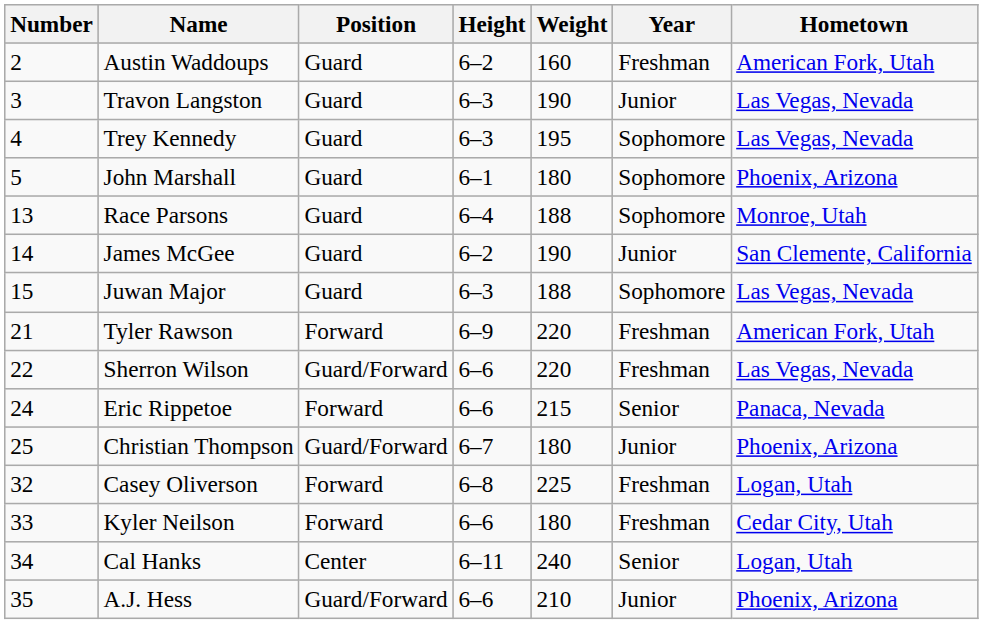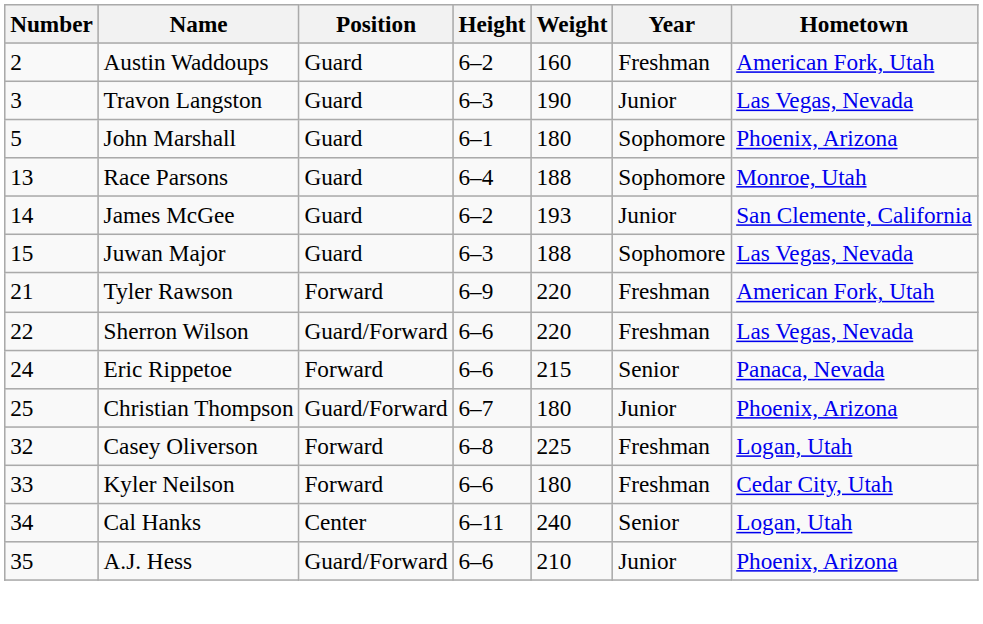 <table class="wikitable" style="font-size: 95%;">
 <tr>
 <th>Number</th>
 <th>Name</th>
 <th>Position</th>
 <th>Height</th>
 <th>Weight</th>
 <th>Year</th>
 <th>Hometown</th>
 </tr>
 <tr>
 <td>2</td>
 <td>Austin Waddoups</td>
 <td>Guard</td>
 <td>6–2</td>
 <td>160</td>
 <td>Freshman</td>
 <td><a href='#'>American Fork, Utah</a></td>
 </tr>
 <tr>
 <td>3</td>
 <td>Travon Langston</td>
 <td>Guard</td>
 <td>6–3</td>
 <td>190</td>
 <td>Junior</td>
 <td><a href='#'>Las Vegas, Nevada</a></td>
 </tr>
 <tr>
-<td>4</td>
-<td>Trey Kennedy</td>
-<td>Guard</td>
-<td>6–3</td>
-<td>195</td>
-<td>Sophomore</td>
-<td><a href='#'>Las Vegas, Nevada</a></td>
-</tr>
-<tr>
 <td>5</td>
 <td>John Marshall</td>
 <td>Guard</td>
 <td>6–1</td>
 <td>180</td>
 <td>Sophomore</td>
 <td><a href='#'>Phoenix, Arizona</a></td>
 </tr>
 <tr>
 <td>13</td>
 <td>Race Parsons</td>
 <td>Guard</td>
 <td>6–4</td>
 <td>188</td>
 <td>Sophomore</td>
 <td><a href='#'>Monroe, Utah</a></td>
 </tr>
 <tr>
 <td>14</td>
 <td>James McGee</td>
 <td>Guard</td>
 <td>6–2</td>
-<td>190</td>
+<td>193</td>
 <td>Junior</td>
 <td><a href='#'>San Clemente, California</a></td>
 </tr>
 <tr>
 <td>15</td>
 <td>Juwan Major</td>
 <td>Guard</td>
 <td>6–3</td>
 <td>188</td>
 <td>Sophomore</td>
 <td><a href='#'>Las Vegas, Nevada</a></td>
 </tr>
 <tr>
 <td>21</td>
 <td>Tyler Rawson</td>
 <td>Forward</td>
 <td>6–9</td>
 <td>220</td>
 <td>Freshman</td>
 <td><a href='#'>American Fork, Utah</a></td>
 </tr>
 <tr>
 <td>22</td>
 <td>Sherron Wilson</td>
 <td>Guard/Forward</td>
 <td>6–6</td>
 <td>220</td>
 <td>Freshman</td>
 <td><a href='#'>Las Vegas, Nevada</a></td>
 </tr>
 <tr>
 <td>24</td>
 <td>Eric Rippetoe</td>
 <td>Forward</td>
 <td>6–6</td>
 <td>215</td>
 <td>Senior</td>
 <td><a href='#'>Panaca, Nevada</a></td>
 </tr>
 <tr>
 <td>25</td>
 <td>Christian Thompson</td>
 <td>Guard/Forward</td>
 <td>6–7</td>
 <td>180</td>
 <td>Junior</td>
 <td><a href='#'>Phoenix, Arizona</a></td>
 </tr>
 <tr>
 <td>32</td>
 <td>Casey Oliverson</td>
 <td>Forward</td>
 <td>6–8</td>
 <td>225</td>
 <td>Freshman</td>
 <td><a href='#'>Logan, Utah</a></td>
 </tr>
 <tr>
 <td>33</td>
 <td>Kyler Neilson</td>
 <td>Forward</td>
 <td>6–6</td>
 <td>180</td>
 <td>Freshman</td>
 <td><a href='#'>Cedar City, Utah</a></td>
 </tr>
 <tr>
 <td>34</td>
 <td>Cal Hanks</td>
 <td>Center</td>
 <td>6–11</td>
 <td>240</td>
 <td>Senior</td>
 <td><a href='#'>Logan, Utah</a></td>
 </tr>
 <tr>
 <td>35</td>
 <td>A.J. Hess</td>
 <td>Guard/Forward</td>
 <td>6–6</td>
 <td>210</td>
 <td>Junior</td>
 <td><a href='#'>Phoenix, Arizona</a></td>
 </tr>
 </table>
